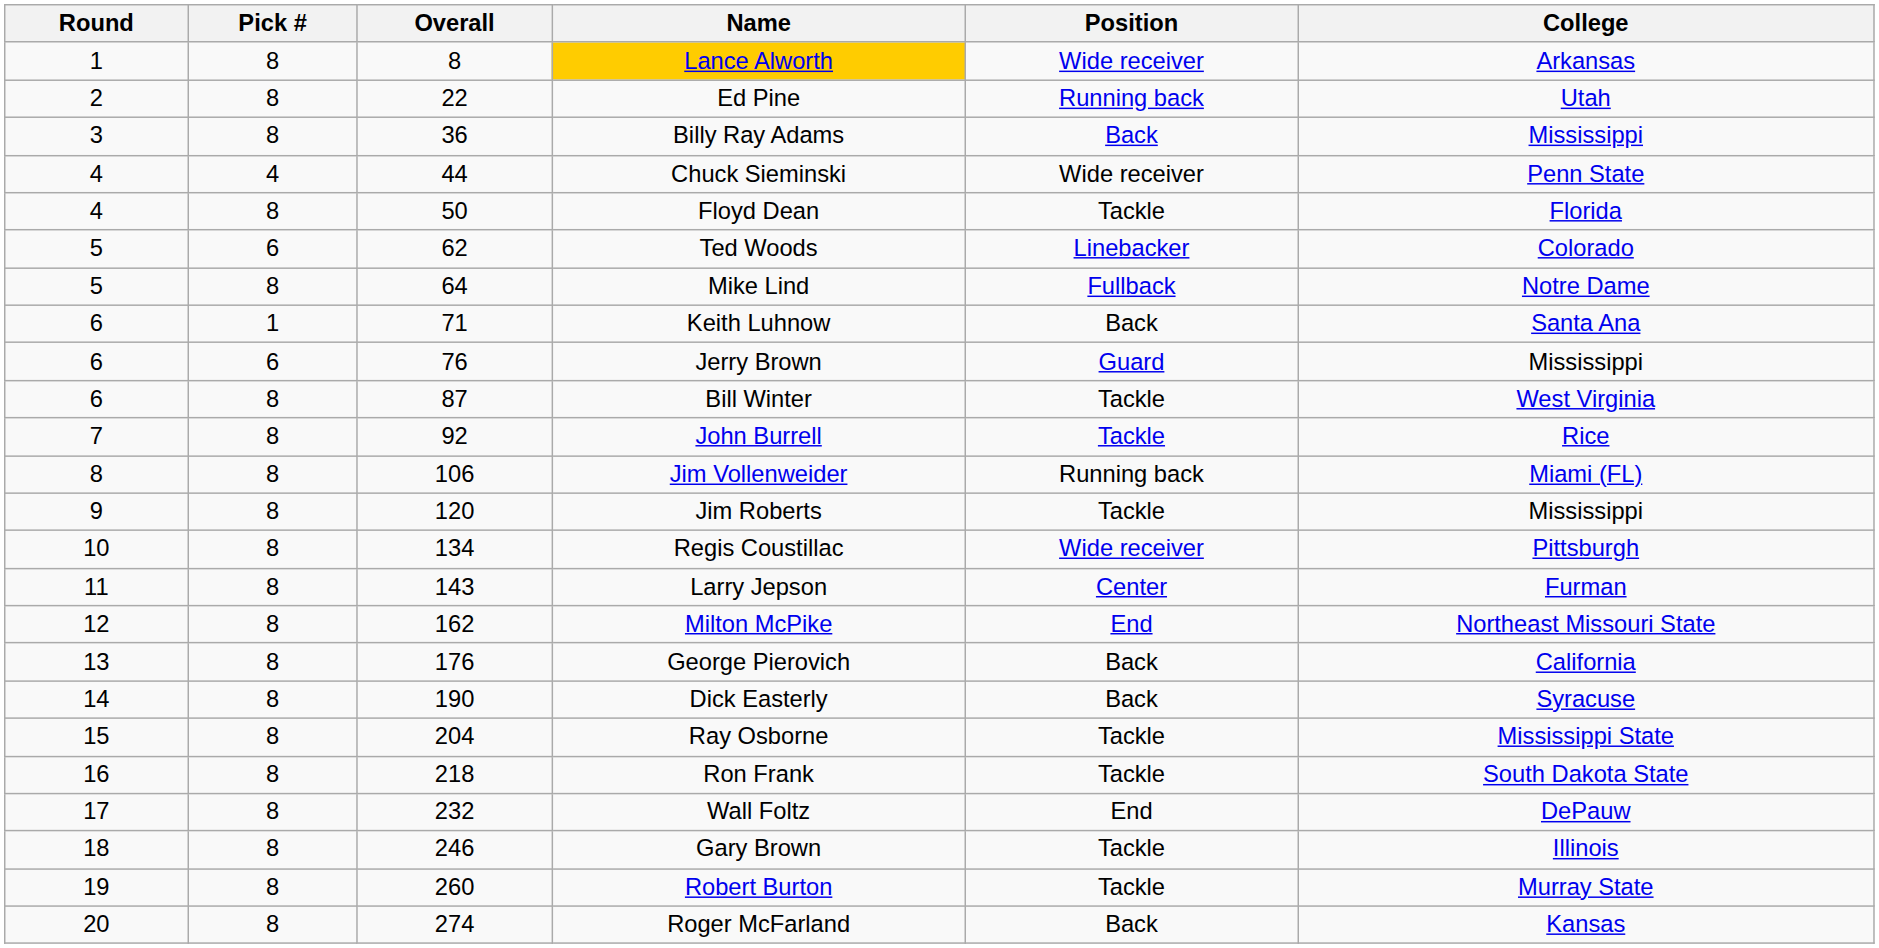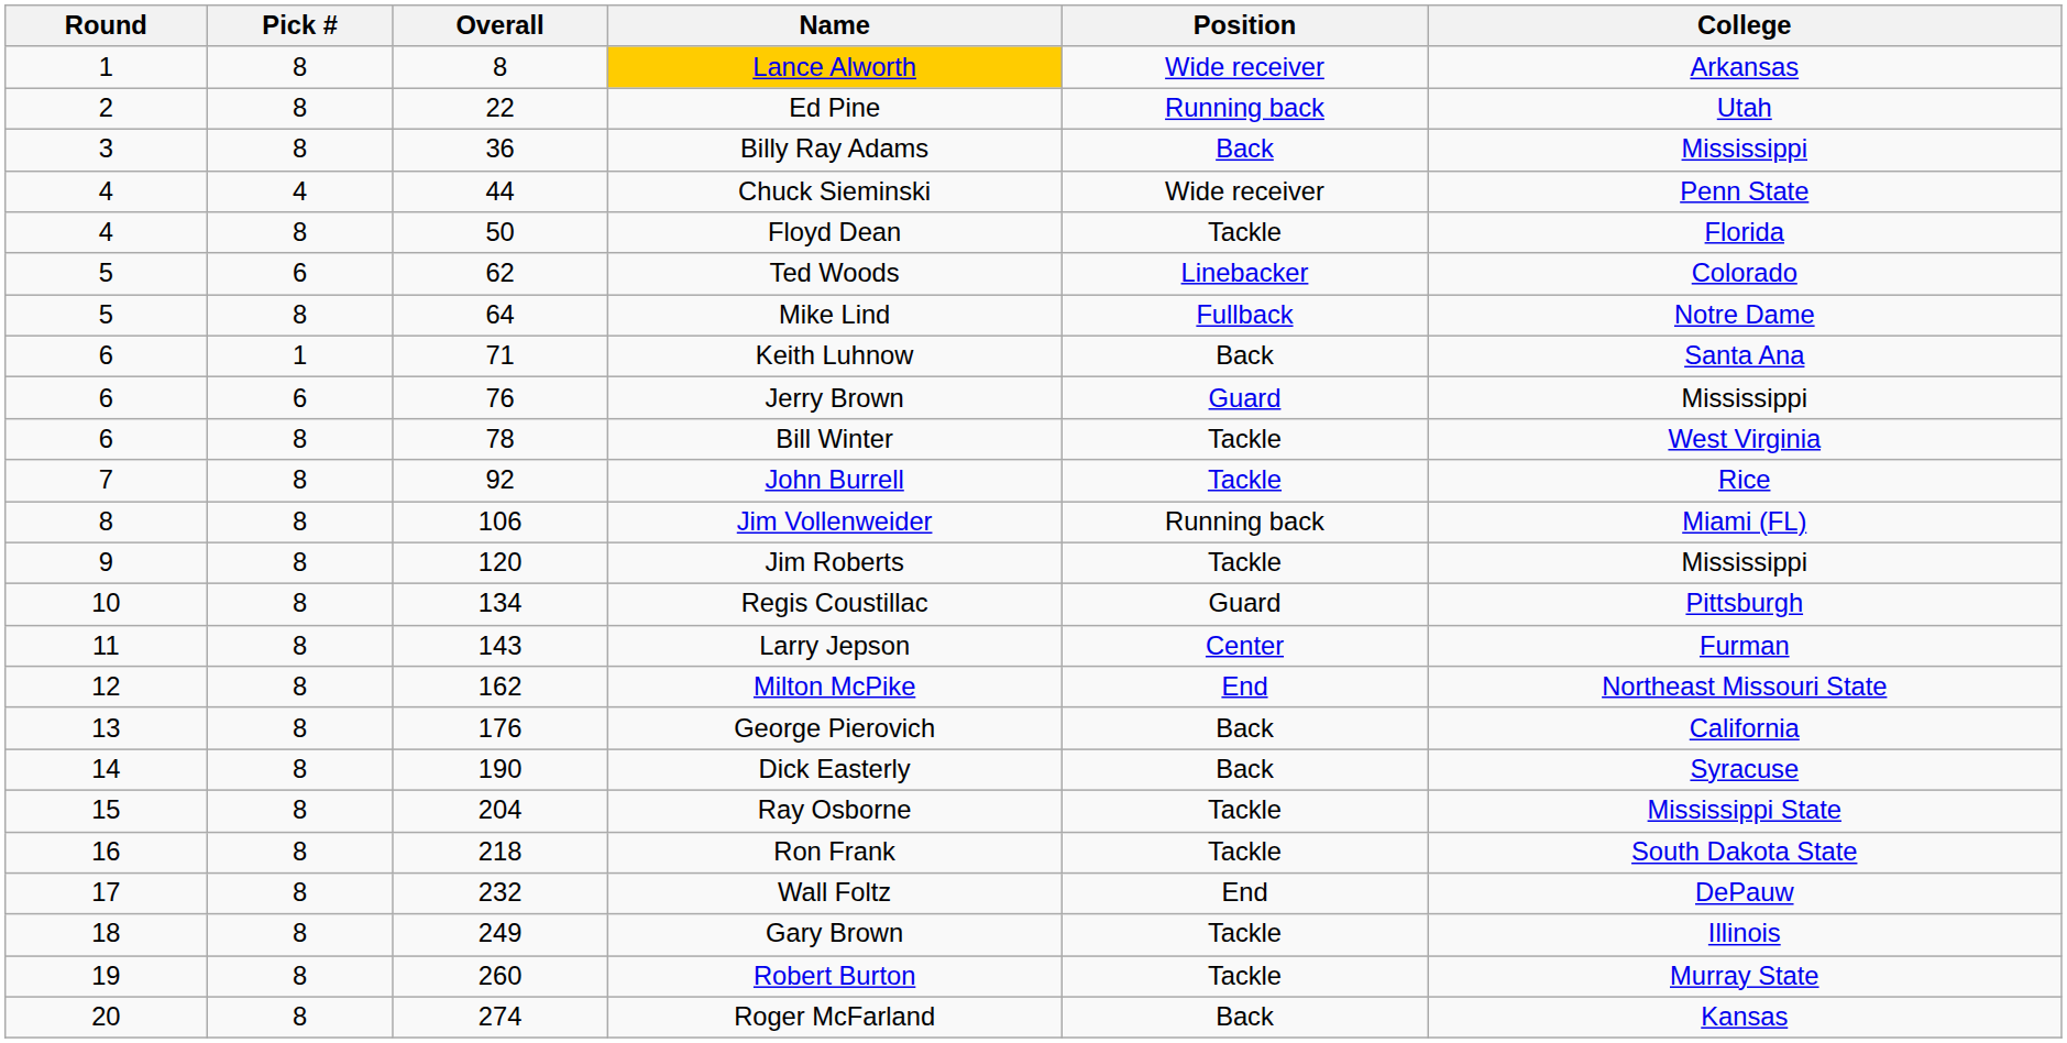 <table class="wikitable sortable sortable" style="width: 100%; text-align:center">
 <tr>
 <th>Round</th>
 <th>Pick #</th>
 <th>Overall</th>
 <th>Name</th>
 <th>Position</th>
 <th>College</th>
 </tr>
 <tr>
 <td>1</td>
 <td>8</td>
 <td>8</td>
 <td bgcolor=#FFCC00><a href='#'>Lance Alworth</a></td>
 <td><a href='#'>Wide receiver</a></td>
 <td><a href='#'>Arkansas</a></td>
 </tr>
 <tr>
 <td>2</td>
 <td>8</td>
 <td>22</td>
 <td>Ed Pine</td>
 <td><a href='#'>Running back</a></td>
 <td><a href='#'>Utah</a></td>
 </tr>
 <tr>
 <td>3</td>
 <td>8</td>
 <td>36</td>
 <td>Billy Ray Adams</td>
 <td><a href='#'>Back</a></td>
 <td><a href='#'>Mississippi</a></td>
 </tr>
 <tr>
 <td>4</td>
 <td>4</td>
 <td>44</td>
 <td>Chuck Sieminski</td>
 <td>Wide receiver</td>
 <td><a href='#'>Penn State</a></td>
 </tr>
 <tr>
 <td>4</td>
 <td>8</td>
 <td>50</td>
 <td>Floyd Dean</td>
 <td>Tackle</td>
 <td><a href='#'>Florida</a></td>
 </tr>
 <tr>
 <td>5</td>
 <td>6</td>
 <td>62</td>
 <td>Ted Woods</td>
 <td><a href='#'>Linebacker</a></td>
 <td><a href='#'>Colorado</a></td>
 </tr>
 <tr>
 <td>5</td>
 <td>8</td>
 <td>64</td>
 <td>Mike Lind</td>
 <td><a href='#'>Fullback</a></td>
 <td><a href='#'>Notre Dame</a></td>
 </tr>
 <tr>
 <td>6</td>
 <td>1</td>
 <td>71</td>
 <td>Keith Luhnow</td>
 <td>Back</td>
 <td><a href='#'>Santa Ana</a></td>
 </tr>
 <tr>
 <td>6</td>
 <td>6</td>
 <td>76</td>
 <td>Jerry Brown</td>
 <td><a href='#'>Guard</a></td>
 <td>Mississippi</td>
 </tr>
 <tr>
 <td>6</td>
 <td>8</td>
-<td>87</td>
+<td>78</td>
 <td>Bill Winter</td>
 <td>Tackle</td>
 <td><a href='#'>West Virginia</a></td>
 </tr>
 <tr>
 <td>7</td>
 <td>8</td>
 <td>92</td>
 <td><a href='#'>John Burrell</a></td>
 <td><a href='#'>Tackle</a></td>
 <td><a href='#'>Rice</a></td>
 </tr>
 <tr>
 <td>8</td>
 <td>8</td>
 <td>106</td>
 <td><a href='#'>Jim Vollenweider</a></td>
 <td>Running back</td>
 <td><a href='#'>Miami (FL)</a></td>
 </tr>
 <tr>
 <td>9</td>
 <td>8</td>
 <td>120</td>
 <td>Jim Roberts</td>
 <td>Tackle</td>
 <td>Mississippi</td>
 </tr>
 <tr>
 <td>10</td>
 <td>8</td>
 <td>134</td>
 <td>Regis Coustillac</td>
-<td><a href='#'>Wide receiver</a></td>
+<td>Guard</td>
 <td><a href='#'>Pittsburgh</a></td>
 </tr>
 <tr>
 <td>11</td>
 <td>8</td>
 <td>143</td>
 <td>Larry Jepson</td>
 <td><a href='#'>Center</a></td>
 <td><a href='#'>Furman</a></td>
 </tr>
 <tr>
 <td>12</td>
 <td>8</td>
 <td>162</td>
 <td><a href='#'>Milton McPike</a></td>
 <td><a href='#'>End</a></td>
 <td><a href='#'>Northeast Missouri State</a></td>
 </tr>
 <tr>
 <td>13</td>
 <td>8</td>
 <td>176</td>
 <td>George Pierovich</td>
 <td>Back</td>
 <td><a href='#'>California</a></td>
 </tr>
 <tr>
 <td>14</td>
 <td>8</td>
 <td>190</td>
 <td>Dick Easterly</td>
 <td>Back</td>
 <td><a href='#'>Syracuse</a></td>
 </tr>
 <tr>
 <td>15</td>
 <td>8</td>
 <td>204</td>
 <td>Ray Osborne</td>
 <td>Tackle</td>
 <td><a href='#'>Mississippi State</a></td>
 </tr>
 <tr>
 <td>16</td>
 <td>8</td>
 <td>218</td>
 <td>Ron Frank</td>
 <td>Tackle</td>
 <td><a href='#'>South Dakota State</a></td>
 </tr>
 <tr>
 <td>17</td>
 <td>8</td>
 <td>232</td>
 <td>Wall Foltz</td>
 <td>End</td>
 <td><a href='#'>DePauw</a></td>
 </tr>
 <tr>
 <td>18</td>
 <td>8</td>
-<td>246</td>
+<td>249</td>
 <td>Gary Brown</td>
 <td>Tackle</td>
 <td><a href='#'>Illinois</a></td>
 </tr>
 <tr>
 <td>19</td>
 <td>8</td>
 <td>260</td>
 <td><a href='#'>Robert Burton</a></td>
 <td>Tackle</td>
 <td><a href='#'>Murray State</a></td>
 </tr>
 <tr>
 <td>20</td>
 <td>8</td>
 <td>274</td>
 <td>Roger McFarland</td>
 <td>Back</td>
 <td><a href='#'>Kansas</a></td>
 </tr>
 </table>
